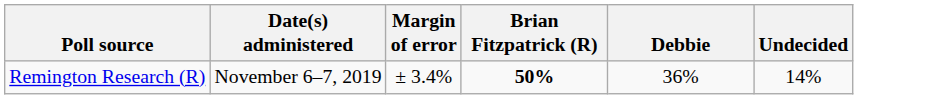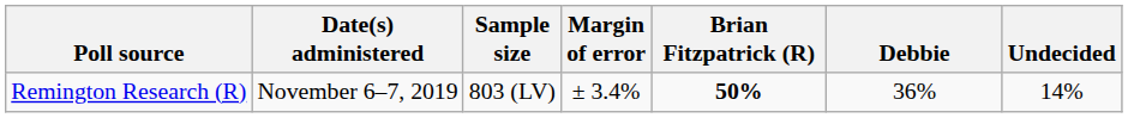 <table class="wikitable" style="font-size:90%;text-align:center;">
 <tr valign=bottom>
 <th>Poll source</th>
 <th>Date(s)<br>administered</th>
+<th>Sample<br>size</th>
 <th>Margin<br>of error</th>
 <th style="width:100px;">Brian<br>Fitzpatrick (R)</th>
 <th style="width:100px;">Debbie<br></th>
 <th>Undecided</th>
 </tr>
 <tr>
 <td style="text-align:left;"><a href='#'>Remington Research (R)</a></td>
 <td>November 6–7, 2019</td>
+<td>803 (LV)</td>
 <td>± 3.4%</td>
 <td><strong>50%</strong></td>
 <td>36%</td>
 <td>14%</td>
 </tr>
 </table>
